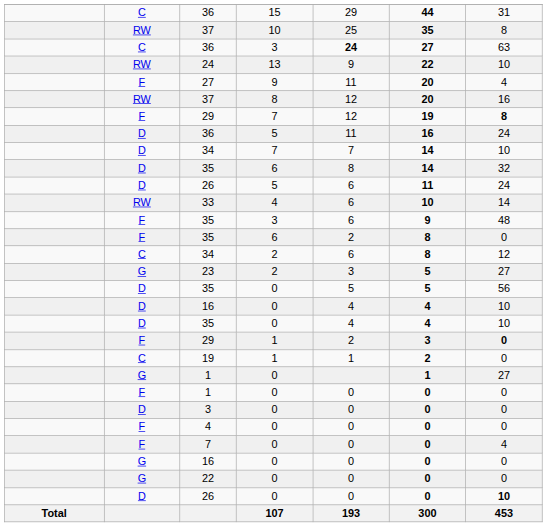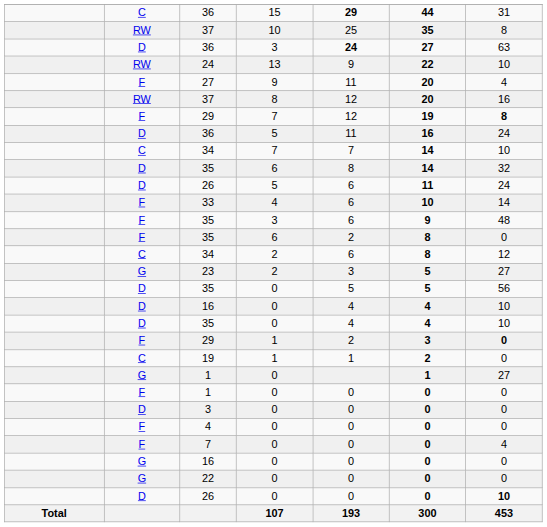 <table class="wikitable sortable" width ="50%">
 <tr align="center">
 </tr>
 <tr align="center" bgcolor="">
 <td></td>
 <td><a href='#'>C</a></td>
 <td>36</td>
 <td>15</td>
-<td>29</td>
+<td><strong>29</strong></td>
 <td><strong>44</strong></td>
 <td>31</td>
 </tr>
 <tr align="center" bgcolor="f0f0f0">
 <td></td>
 <td><a href='#'>RW</a></td>
 <td>37</td>
 <td>10</td>
 <td>25</td>
 <td><strong>35</strong></td>
 <td>8</td>
 </tr>
 <tr align="center" bgcolor="">
 <td></td>
-<td><a href='#'>C</a></td>
+<td><a href='#'>D</a></td>
 <td>36</td>
 <td>3</td>
 <td><strong>24</strong></td>
 <td><strong>27</strong></td>
 <td>63</td>
 </tr>
 <tr align="center" bgcolor="f0f0f0">
 <td></td>
 <td><a href='#'>RW</a></td>
 <td>24</td>
 <td>13</td>
 <td>9</td>
 <td><strong>22</strong></td>
 <td>10</td>
 </tr>
 <tr align="center" bgcolor="">
 <td></td>
 <td><a href='#'>F</a></td>
 <td>27</td>
 <td>9</td>
 <td>11</td>
 <td><strong>20</strong></td>
 <td>4</td>
 </tr>
 <tr align="center" bgcolor="f0f0f0">
 <td></td>
 <td><a href='#'>RW</a></td>
 <td>37</td>
 <td>8</td>
 <td>12</td>
 <td><strong>20</strong></td>
 <td>16</td>
 </tr>
 <tr align="center" bgcolor="">
 <td></td>
 <td><a href='#'>F</a></td>
 <td>29</td>
 <td>7</td>
 <td>12</td>
 <td><strong>19</strong></td>
 <td><strong>8</strong></td>
 </tr>
 <tr align="center" bgcolor="f0f0f0">
 <td></td>
 <td><a href='#'>D</a></td>
 <td>36</td>
 <td>5</td>
 <td>11</td>
 <td><strong>16</strong></td>
 <td>24</td>
 </tr>
 <tr align="center" bgcolor="">
 <td></td>
-<td><a href='#'>D</a></td>
+<td><a href='#'>C</a></td>
 <td>34</td>
 <td>7</td>
 <td>7</td>
 <td><strong>14</strong></td>
 <td>10</td>
 </tr>
 <tr align="center" bgcolor="f0f0f0">
 <td></td>
 <td><a href='#'>D</a></td>
 <td>35</td>
 <td>6</td>
 <td>8</td>
 <td><strong>14</strong></td>
 <td>32</td>
 </tr>
 <tr align="center" bgcolor="">
 <td></td>
 <td><a href='#'>D</a></td>
 <td>26</td>
 <td>5</td>
 <td>6</td>
 <td><strong>11</strong></td>
 <td>24</td>
 </tr>
 <tr align="center" bgcolor="f0f0f0">
 <td></td>
-<td><a href='#'>RW</a></td>
+<td><a href='#'>F</a></td>
 <td>33</td>
 <td>4</td>
 <td>6</td>
 <td><strong>10</strong></td>
 <td>14</td>
 </tr>
 <tr align="center" bgcolor="">
 <td></td>
 <td><a href='#'>F</a></td>
 <td>35</td>
 <td>3</td>
 <td>6</td>
 <td><strong>9</strong></td>
 <td>48</td>
 </tr>
 <tr align="center" bgcolor="f0f0f0">
 <td></td>
 <td><a href='#'>F</a></td>
 <td>35</td>
 <td>6</td>
 <td>2</td>
 <td><strong>8</strong></td>
 <td>0</td>
 </tr>
 <tr align="center" bgcolor="">
 <td></td>
 <td><a href='#'>C</a></td>
 <td>34</td>
 <td>2</td>
 <td>6</td>
 <td><strong>8</strong></td>
 <td>12</td>
 </tr>
 <tr align="center" bgcolor="f0f0f0">
 <td></td>
 <td><a href='#'>G</a></td>
 <td>23</td>
 <td>2</td>
 <td>3</td>
 <td><strong>5</strong></td>
 <td>27</td>
 </tr>
 <tr align="center" bgcolor="">
 <td></td>
 <td><a href='#'>D</a></td>
 <td>35</td>
 <td>0</td>
 <td>5</td>
 <td><strong>5</strong></td>
 <td>56</td>
 </tr>
 <tr align="center" bgcolor="f0f0f0">
 <td></td>
 <td><a href='#'>D</a></td>
 <td>16</td>
 <td>0</td>
 <td>4</td>
 <td><strong>4</strong></td>
 <td>10</td>
 </tr>
 <tr align="center" bgcolor="">
 <td></td>
 <td><a href='#'>D</a></td>
 <td>35</td>
 <td>0</td>
 <td>4</td>
 <td><strong>4</strong></td>
 <td>10</td>
 </tr>
 <tr align="center" bgcolor="f0f0f0">
 <td></td>
 <td><a href='#'>F</a></td>
 <td>29</td>
 <td>1</td>
 <td>2</td>
 <td><strong>3</strong></td>
 <td><strong>0</strong></td>
 </tr>
 <tr align="center" bgcolor="">
 <td></td>
 <td><a href='#'>C</a></td>
 <td>19</td>
 <td>1</td>
 <td>1</td>
 <td><strong>2</strong></td>
 <td>0</td>
 </tr>
 <tr align="center" bgcolor="f0f0f0">
 <td></td>
 <td><a href='#'>G</a></td>
 <td>1</td>
 <td>0</td>
 <td></td>
 <td><strong>1</strong></td>
 <td>27</td>
 </tr>
 <tr align="center" bgcolor="">
 <td></td>
 <td><a href='#'>F</a></td>
 <td>1</td>
 <td>0</td>
 <td>0</td>
 <td><strong>0</strong></td>
 <td>0</td>
 </tr>
 <tr align="center" bgcolor="f0f0f0">
 <td></td>
 <td><a href='#'>D</a></td>
 <td>3</td>
 <td>0</td>
 <td>0</td>
 <td><strong>0</strong></td>
 <td>0</td>
 </tr>
 <tr align="center" bgcolor="">
 <td></td>
 <td><a href='#'>F</a></td>
 <td>4</td>
 <td>0</td>
 <td>0</td>
 <td><strong>0</strong></td>
 <td>0</td>
 </tr>
 <tr align="center" bgcolor="f0f0f0">
 <td></td>
 <td><a href='#'>F</a></td>
 <td>7</td>
 <td>0</td>
 <td>0</td>
 <td><strong>0</strong></td>
 <td>4</td>
 </tr>
 <tr align="center" bgcolor="">
 <td></td>
 <td><a href='#'>G</a></td>
 <td>16</td>
 <td>0</td>
 <td>0</td>
 <td><strong>0</strong></td>
 <td>0</td>
 </tr>
 <tr align="center" bgcolor="f0f0f0">
 <td></td>
 <td><a href='#'>G</a></td>
 <td>22</td>
 <td>0</td>
 <td>0</td>
 <td><strong>0</strong></td>
 <td>0</td>
 </tr>
 <tr align="center" bgcolor="">
 <td></td>
 <td><a href='#'>D</a></td>
 <td>26</td>
 <td>0</td>
 <td>0</td>
 <td><strong>0</strong></td>
 <td><strong>10</strong></td>
 </tr>
 <tr>
 <th>Total</th>
 <th></th>
 <th></th>
 <th>107</th>
 <th>193</th>
 <th>300</th>
 <th>453</th>
 </tr>
 </table>
